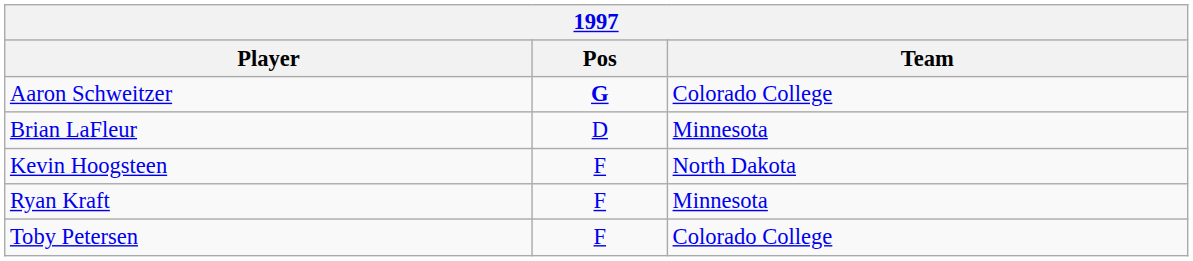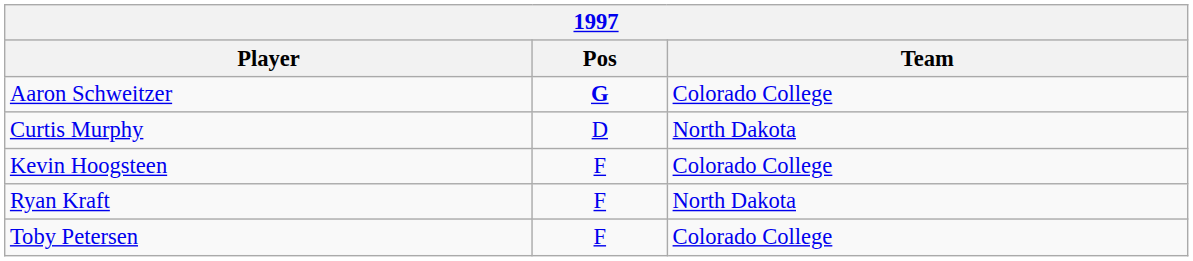 <table class="wikitable" width=95%>
 <tr>
 <th colspan=3><a href='#'>1997</a></th>
 </tr>
 <tr>
 <th>Player</th>
 <th>Pos</th>
 <th>Team</th>
 </tr>
 <tr>
 <td><a href='#'>Aaron Schweitzer</a></td>
 <td align=center><strong><a href='#'>G</a></strong></td>
 <td><a href='#'>Colorado College</a></td>
 </tr>
 <tr>
-<td><a href='#'>Brian LaFleur</a></td>
+<td><a href='#'>Curtis Murphy</a></td>
 <td align=center><a href='#'>D</a></td>
-<td><a href='#'>Minnesota</a></td>
+<td><a href='#'>North Dakota</a></td>
 </tr>
 <tr>
 <td><a href='#'>Kevin Hoogsteen</a></td>
 <td align=center><a href='#'>F</a></td>
-<td><a href='#'>North Dakota</a></td>
+<td><a href='#'>Colorado College</a></td>
 </tr>
 <tr>
 <td><a href='#'>Ryan Kraft</a></td>
 <td align=center><a href='#'>F</a></td>
-<td><a href='#'>Minnesota</a></td>
+<td><a href='#'>North Dakota</a></td>
 </tr>
 <tr>
 <td><a href='#'>Toby Petersen</a></td>
 <td align=center><a href='#'>F</a></td>
 <td><a href='#'>Colorado College</a></td>
 </tr>
 </table>
